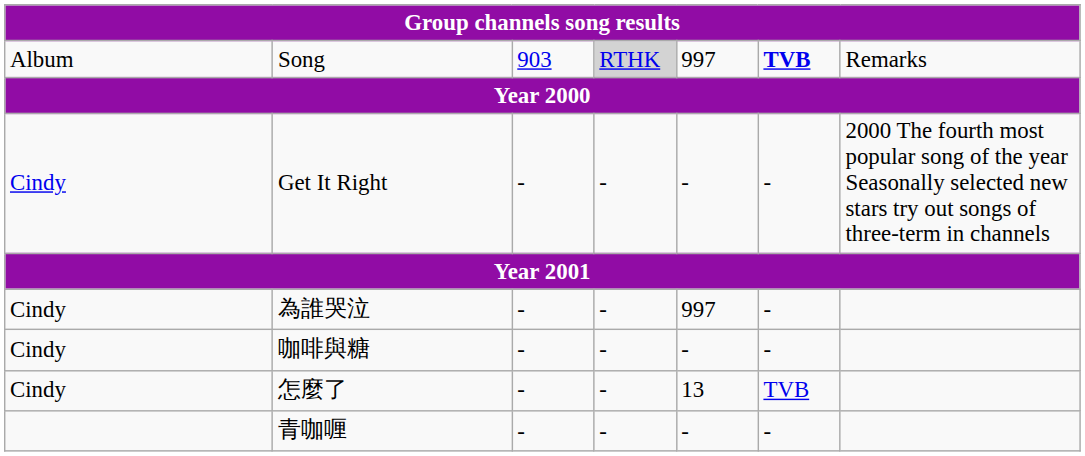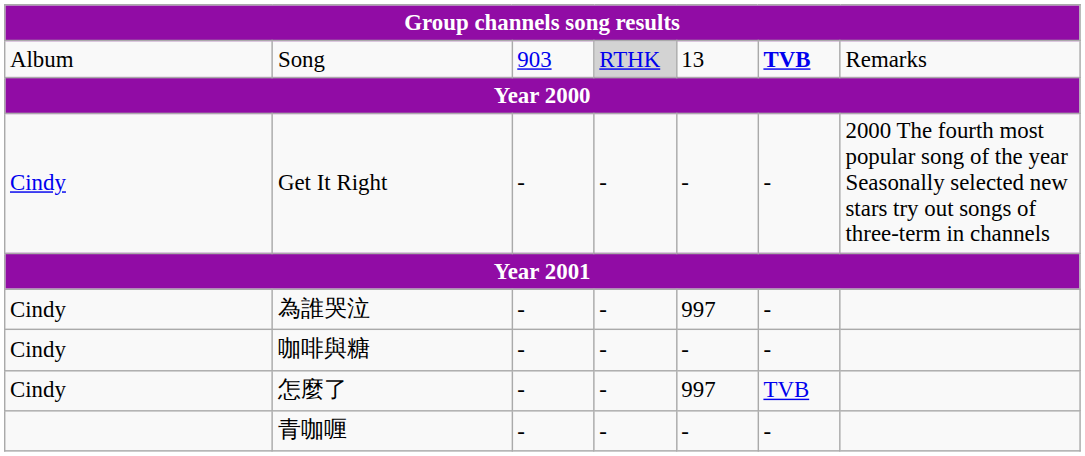 <table class="wikitable">
 <tr>
 <th colspan="7" style="background:#910CA5; color:white"><strong>Group channels song results</strong></th>
 </tr>
 <tr>
 <td style="width:180px;">Album</td>
 <td style="width:160px;">Song</td>
 <td style="width:50px;"><a href='#'>903</a></td>
 <td style="background: lightgrey; width:50px;"><a href='#'>RTHK</a></td>
-<td style="width:50px;">997</td>
+<td>13</td>
 <td style="width:50px;"><strong><a href='#'>TVB</a></strong></td>
 <td style="width:160px;">Remarks</td>
 </tr>
 <tr>
 <th colspan="7" style="background:#910CA5; color:white"><strong>Year 2000</strong></th>
 </tr>
 <tr>
 <td><a href='#'>Cindy</a></td>
 <td>Get It Right</td>
 <td>-</td>
 <td>-</td>
 <td>-</td>
 <td>-</td>
 <td>2000 The fourth most popular song of the year<br>Seasonally selected new stars try out songs of three-term in channels</td>
 </tr>
 <tr>
 <th colspan="7" style="background:#910CA5; color:white"><strong>Year 2001</strong></th>
 </tr>
 <tr>
 <td>Cindy</td>
 <td>為誰哭泣</td>
 <td>-</td>
 <td>-</td>
 <td style="width:50px;">997</td>
 <td>-</td>
 <td></td>
 </tr>
 <tr>
 <td>Cindy</td>
 <td>咖啡與糖</td>
 <td>-</td>
 <td>-</td>
 <td>-</td>
 <td>-</td>
 <td></td>
 </tr>
 <tr>
 <td>Cindy</td>
 <td>怎麼了</td>
 <td>-</td>
 <td>-</td>
-<td>13</td>
+<td style="width:50px;">997</td>
 <td style="width:50px;"><a href='#'>TVB</a></td>
 <td></td>
 </tr>
 <tr>
 <td></td>
 <td>青咖喱</td>
 <td>-</td>
 <td>-</td>
 <td>-</td>
 <td>-</td>
 <td></td>
 </tr>
 </table>
